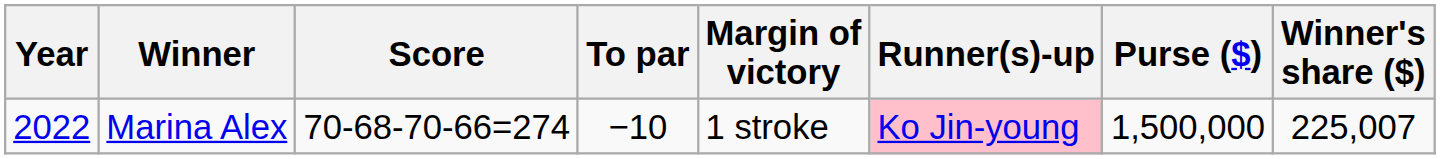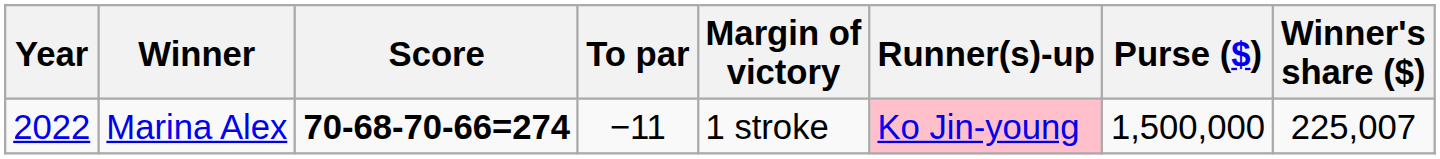 <table class="wikitable" style="font-size:95%">
 <tr>
 <th>Year</th>
 <th>Winner</th>
 <th>Score</th>
 <th>To par</th>
 <th>Margin of<br>victory</th>
 <th>Runner(s)-up</th>
 <th>Purse (<a href='#'>$</a>)</th>
 <th>Winner's<br>share ($)</th>
 </tr>
 <tr>
 <td><a href='#'>2022</a></td>
 <td> <a href='#'>Marina Alex</a></td>
-<td align=center>70-68-70-66=274</td>
-<td align=center>−10</td>
+<td align=center><strong>70-68-70-66=274</strong></td>
+<td align=center>−11</td>
 <td>1 stroke</td>
 <td style="background: pink;"> <a href='#'>Ko Jin-young</a></td>
 <td align=center>1,500,000</td>
 <td align=center>225,007</td>
 </tr>
 </table>
